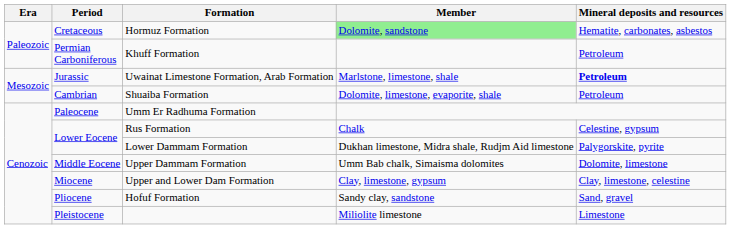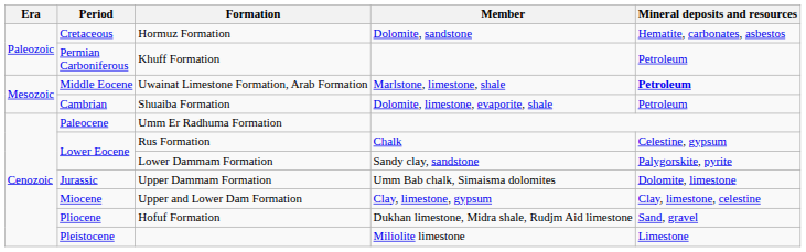 <table class="wikitable sortable">
 <tr>
 <th>Era</th>
 <th>Period</th>
 <th>Formation</th>
 <th>Member</th>
 <th>Mineral deposits and resources</th>
 </tr>
 <tr>
 <td rowspan="2"><a href='#'>Paleozoic</a></td>
 <td><a href='#'>Cretaceous</a></td>
 <td>Hormuz Formation</td>
-<td style="background: lightgreen;"><a href='#'>Dolomite</a>, <a href='#'>sandstone</a></td>
+<td><a href='#'>Dolomite</a>, <a href='#'>sandstone</a></td>
 <td><a href='#'>Hematite</a>, <a href='#'>carbonates</a>, <a href='#'>asbestos</a></td>
 </tr>
 <tr>
 <td><a href='#'>Permian</a> <br> <a href='#'>Carboniferous</a></td>
 <td>Khuff Formation</td>
 <td></td>
 <td><a href='#'>Petroleum</a></td>
 </tr>
 <tr>
 <td rowspan="2"><a href='#'>Mesozoic</a></td>
-<td><a href='#'>Jurassic</a></td>
+<td><a href='#'>Middle Eocene</a></td>
 <td>Uwainat Limestone Formation, Arab Formation</td>
 <td><a href='#'>Marlstone</a>, <a href='#'>limestone</a>, <a href='#'>shale</a></td>
 <td><strong><a href='#'>Petroleum</a></strong></td>
 </tr>
 <tr>
 <td><a href='#'>Cambrian</a></td>
 <td>Shuaiba Formation</td>
 <td><a href='#'>Dolomite</a>, <a href='#'>limestone</a>, <a href='#'>evaporite</a>, <a href='#'>shale</a></td>
 <td><a href='#'>Petroleum</a></td>
 </tr>
 <tr>
 <td rowspan="7"><a href='#'>Cenozoic</a></td>
 <td><a href='#'>Paleocene</a></td>
 <td>Umm Er Radhuma Formation</td>
 <td colspan="2"></td>
 </tr>
 <tr>
 <td rowspan="2"><a href='#'>Lower Eocene</a></td>
 <td>Rus Formation</td>
 <td><a href='#'>Chalk</a></td>
 <td><a href='#'>Celestine</a>, <a href='#'>gypsum</a></td>
 </tr>
 <tr>
 <td>Lower Dammam Formation</td>
-<td>Dukhan limestone, Midra shale, Rudjm Aid limestone</td>
+<td>Sandy clay, <a href='#'>sandstone</a></td>
 <td><a href='#'>Palygorskite</a>, <a href='#'>pyrite</a></td>
 </tr>
 <tr>
-<td><a href='#'>Middle Eocene</a></td>
+<td><a href='#'>Jurassic</a></td>
 <td>Upper Dammam Formation</td>
 <td>Umm Bab chalk, Simaisma dolomites</td>
 <td><a href='#'>Dolomite</a>, <a href='#'>limestone</a></td>
 </tr>
 <tr>
 <td><a href='#'>Miocene</a></td>
 <td>Upper and Lower Dam Formation</td>
 <td><a href='#'>Clay</a>, <a href='#'>limestone</a>, <a href='#'>gypsum</a></td>
 <td><a href='#'>Clay</a>, <a href='#'>limestone</a>, <a href='#'>celestine</a></td>
 </tr>
 <tr>
 <td><a href='#'>Pliocene</a></td>
 <td>Hofuf Formation</td>
-<td>Sandy clay, <a href='#'>sandstone</a></td>
+<td>Dukhan limestone, Midra shale, Rudjm Aid limestone</td>
 <td><a href='#'>Sand</a>, <a href='#'>gravel</a></td>
 </tr>
 <tr>
 <td><a href='#'>Pleistocene</a></td>
 <td></td>
 <td><a href='#'>Miliolite</a> limestone</td>
 <td><a href='#'>Limestone</a></td>
 </tr>
 </table>
